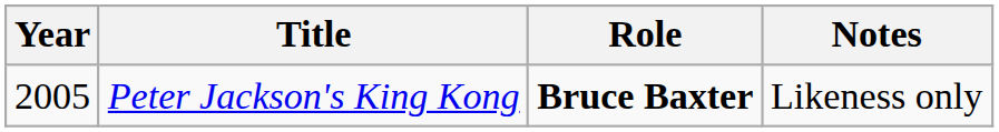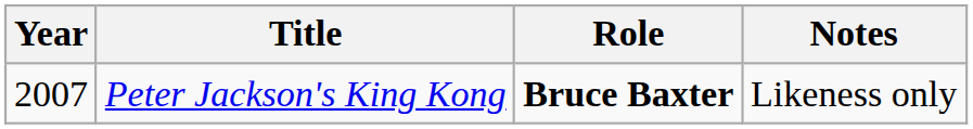 <table class="wikitable sortable">
 <tr>
 <th>Year</th>
 <th>Title</th>
 <th>Role</th>
 <th class="unsortable">Notes</th>
 </tr>
 <tr>
-<td>2005</td>
+<td>2007</td>
 <td><em><a href='#'>Peter Jackson's King Kong</a></em></td>
 <td><strong>Bruce Baxter</strong></td>
 <td>Likeness only</td>
 </tr>
 </table>
